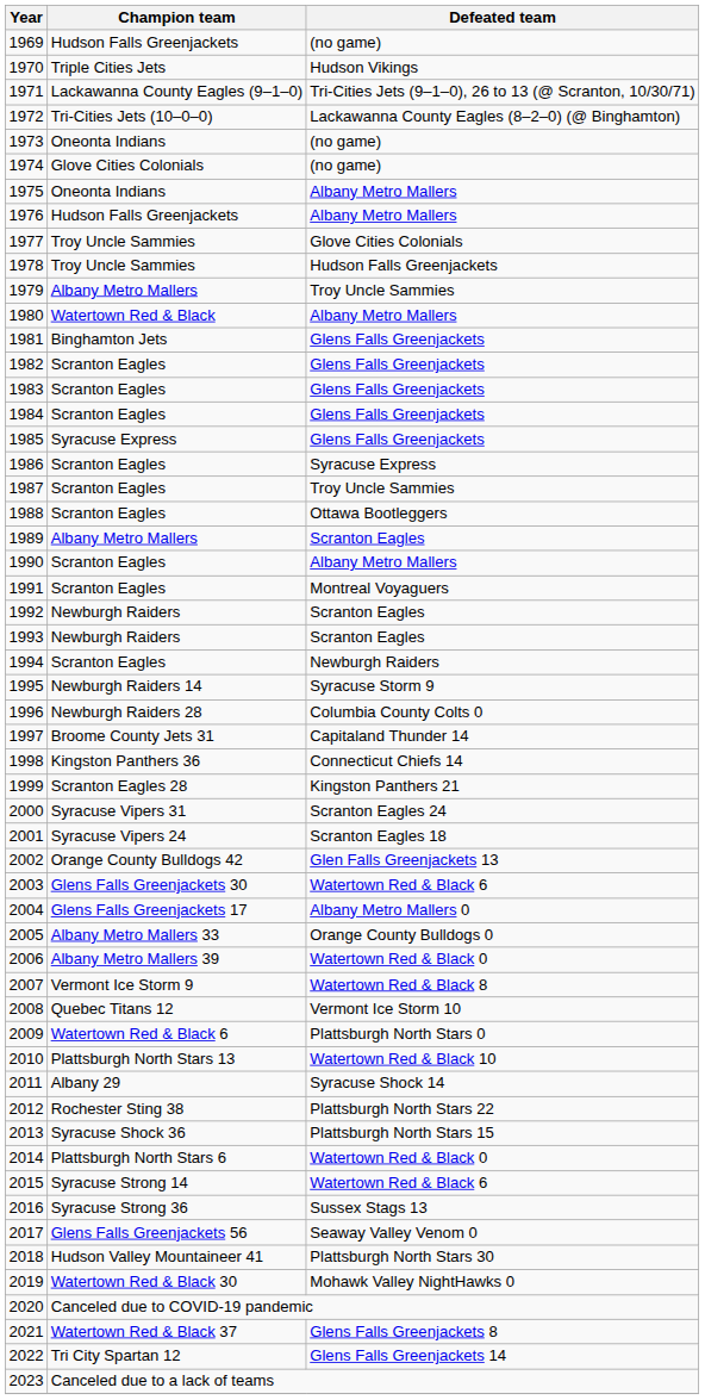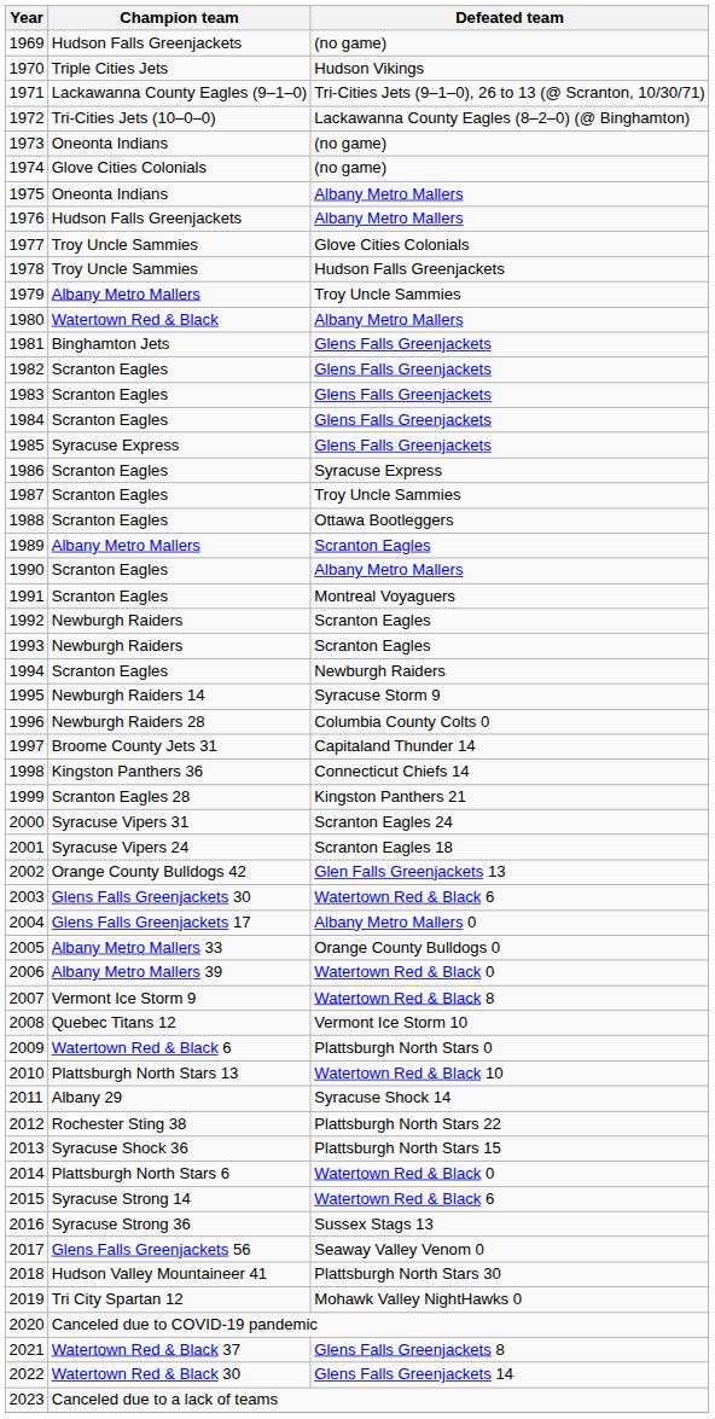 <table | class="wikitable">
 <tr>
 <th>Year</th>
 <th><strong>Champion team</strong></th>
 <th>Defeated team</th>
 </tr>
 <tr>
 <td>1969</td>
 <td>Hudson Falls Greenjackets</td>
 <td>(no game)</td>
 </tr>
 <tr>
 <td>1970</td>
 <td>Triple Cities Jets</td>
 <td>Hudson Vikings</td>
 </tr>
 <tr>
 <td>1971</td>
 <td>Lackawanna County Eagles (9–1–0)</td>
 <td>Tri-Cities Jets (9–1–0), 26 to 13 (@ Scranton, 10/30/71)</td>
 </tr>
 <tr>
 <td>1972</td>
 <td>Tri-Cities Jets (10–0–0)</td>
 <td>Lackawanna County Eagles (8–2–0) (@ Binghamton)</td>
 </tr>
 <tr>
 <td>1973</td>
 <td>Oneonta Indians</td>
 <td>(no game)</td>
 </tr>
 <tr>
 <td>1974</td>
 <td>Glove Cities Colonials</td>
 <td>(no game)</td>
 </tr>
 <tr>
 <td>1975</td>
 <td>Oneonta Indians</td>
 <td><a href='#'>Albany Metro Mallers</a></td>
 </tr>
 <tr>
 <td>1976</td>
 <td>Hudson Falls Greenjackets</td>
 <td><a href='#'>Albany Metro Mallers</a></td>
 </tr>
 <tr>
 <td>1977</td>
 <td>Troy Uncle Sammies</td>
 <td>Glove Cities Colonials</td>
 </tr>
 <tr>
 <td>1978</td>
 <td>Troy Uncle Sammies</td>
 <td>Hudson Falls Greenjackets</td>
 </tr>
 <tr>
 <td>1979</td>
 <td><a href='#'>Albany Metro Mallers</a></td>
 <td>Troy Uncle Sammies</td>
 </tr>
 <tr>
 <td>1980</td>
 <td><a href='#'>Watertown Red & Black</a></td>
 <td><a href='#'>Albany Metro Mallers</a></td>
 </tr>
 <tr>
 <td>1981</td>
 <td>Binghamton Jets</td>
 <td><a href='#'>Glens Falls Greenjackets</a></td>
 </tr>
 <tr>
 <td>1982</td>
 <td>Scranton Eagles</td>
 <td><a href='#'>Glens Falls Greenjackets</a></td>
 </tr>
 <tr>
 <td>1983</td>
 <td>Scranton Eagles</td>
 <td><a href='#'>Glens Falls Greenjackets</a></td>
 </tr>
 <tr>
 <td>1984</td>
 <td>Scranton Eagles</td>
 <td><a href='#'>Glens Falls Greenjackets</a></td>
 </tr>
 <tr>
 <td>1985</td>
 <td>Syracuse Express</td>
 <td><a href='#'>Glens Falls Greenjackets</a></td>
 </tr>
 <tr>
 <td>1986</td>
 <td>Scranton Eagles</td>
 <td>Syracuse Express</td>
 </tr>
 <tr>
 <td>1987</td>
 <td>Scranton Eagles</td>
 <td>Troy Uncle Sammies</td>
 </tr>
 <tr>
 <td>1988</td>
 <td>Scranton Eagles</td>
 <td>Ottawa Bootleggers</td>
 </tr>
 <tr>
 <td>1989</td>
 <td><a href='#'>Albany Metro Mallers</a></td>
 <td><a href='#'>Scranton Eagles</a></td>
 </tr>
 <tr>
 <td>1990</td>
 <td>Scranton Eagles</td>
 <td><a href='#'>Albany Metro Mallers</a></td>
 </tr>
 <tr>
 <td>1991</td>
 <td>Scranton Eagles</td>
 <td>Montreal Voyaguers</td>
 </tr>
 <tr>
 <td>1992</td>
 <td>Newburgh Raiders</td>
 <td>Scranton Eagles</td>
 </tr>
 <tr>
 <td>1993</td>
 <td>Newburgh Raiders</td>
 <td>Scranton Eagles</td>
 </tr>
 <tr>
 <td>1994</td>
 <td>Scranton Eagles</td>
 <td>Newburgh Raiders</td>
 </tr>
 <tr>
 <td>1995</td>
 <td>Newburgh Raiders 14</td>
 <td>Syracuse Storm 9</td>
 </tr>
 <tr>
 <td>1996</td>
 <td>Newburgh Raiders 28</td>
 <td>Columbia County Colts 0</td>
 </tr>
 <tr>
 <td>1997</td>
 <td>Broome County Jets 31</td>
 <td>Capitaland Thunder 14</td>
 </tr>
 <tr>
 <td>1998</td>
 <td>Kingston Panthers 36</td>
 <td>Connecticut Chiefs 14</td>
 </tr>
 <tr>
 <td>1999</td>
 <td>Scranton Eagles 28</td>
 <td>Kingston Panthers 21</td>
 </tr>
 <tr>
 <td>2000</td>
 <td>Syracuse Vipers 31</td>
 <td>Scranton Eagles 24</td>
 </tr>
 <tr>
 <td>2001</td>
 <td>Syracuse Vipers 24</td>
 <td>Scranton Eagles 18</td>
 </tr>
 <tr>
 <td>2002</td>
 <td>Orange County Bulldogs 42</td>
 <td><a href='#'>Glen Falls Greenjackets</a> 13</td>
 </tr>
 <tr>
 <td>2003</td>
 <td><a href='#'>Glens Falls Greenjackets</a> 30</td>
 <td><a href='#'>Watertown Red & Black</a> 6</td>
 </tr>
 <tr>
 <td>2004</td>
 <td><a href='#'>Glens Falls Greenjackets</a> 17</td>
 <td><a href='#'>Albany Metro Mallers</a> 0</td>
 </tr>
 <tr>
 <td>2005</td>
 <td><a href='#'>Albany Metro Mallers</a> 33</td>
 <td>Orange County Bulldogs 0</td>
 </tr>
 <tr>
 <td>2006</td>
 <td><a href='#'>Albany Metro Mallers</a> 39</td>
 <td><a href='#'>Watertown Red & Black</a> 0</td>
 </tr>
 <tr>
 <td>2007</td>
 <td>Vermont Ice Storm 9</td>
 <td><a href='#'>Watertown Red & Black</a> 8</td>
 </tr>
 <tr>
 <td>2008</td>
 <td>Quebec Titans 12</td>
 <td>Vermont Ice Storm 10</td>
 </tr>
 <tr>
 <td>2009</td>
 <td><a href='#'>Watertown Red & Black</a> 6</td>
 <td>Plattsburgh North Stars 0</td>
 </tr>
 <tr>
 <td>2010</td>
 <td>Plattsburgh North Stars 13</td>
 <td><a href='#'>Watertown Red & Black</a> 10</td>
 </tr>
 <tr>
 <td>2011</td>
 <td>Albany 29</td>
 <td>Syracuse Shock 14</td>
 </tr>
 <tr>
 <td>2012</td>
 <td>Rochester Sting 38</td>
 <td>Plattsburgh North Stars 22</td>
 </tr>
 <tr>
 <td>2013</td>
 <td>Syracuse Shock 36</td>
 <td>Plattsburgh North Stars 15</td>
 </tr>
 <tr>
 <td>2014</td>
 <td>Plattsburgh North Stars 6</td>
 <td><a href='#'>Watertown Red & Black</a> 0</td>
 </tr>
 <tr>
 <td>2015</td>
 <td>Syracuse Strong 14</td>
 <td><a href='#'>Watertown Red & Black</a> 6</td>
 </tr>
 <tr>
 <td>2016</td>
 <td>Syracuse Strong 36</td>
 <td>Sussex Stags	13</td>
 </tr>
 <tr>
 <td>2017</td>
 <td><a href='#'>Glens Falls Greenjackets</a> 56</td>
 <td>Seaway Valley Venom 0</td>
 </tr>
 <tr>
 <td>2018</td>
 <td>Hudson Valley Mountaineer 41</td>
 <td>Plattsburgh North Stars 30</td>
 </tr>
 <tr>
 <td>2019</td>
-<td><a href='#'>Watertown Red & Black</a> 30</td>
+<td>Tri City Spartan 12</td>
 <td>Mohawk Valley NightHawks 0</td>
 </tr>
 <tr>
 <td>2020</td>
 <td colspan="2">Canceled due to COVID-19 pandemic</td>
 </tr>
 <tr>
 <td>2021</td>
 <td><a href='#'>Watertown Red & Black</a> 37</td>
 <td><a href='#'>Glens Falls Greenjackets</a> 8</td>
 </tr>
 <tr>
 <td>2022</td>
-<td>Tri City Spartan 12</td>
+<td><a href='#'>Watertown Red & Black</a> 30</td>
 <td><a href='#'>Glens Falls Greenjackets</a> 14</td>
 </tr>
 <tr>
 <td>2023</td>
 <td colspan="2">Canceled due to a lack of teams</td>
 </tr>
 <tr>
 </tr>
 </table>
